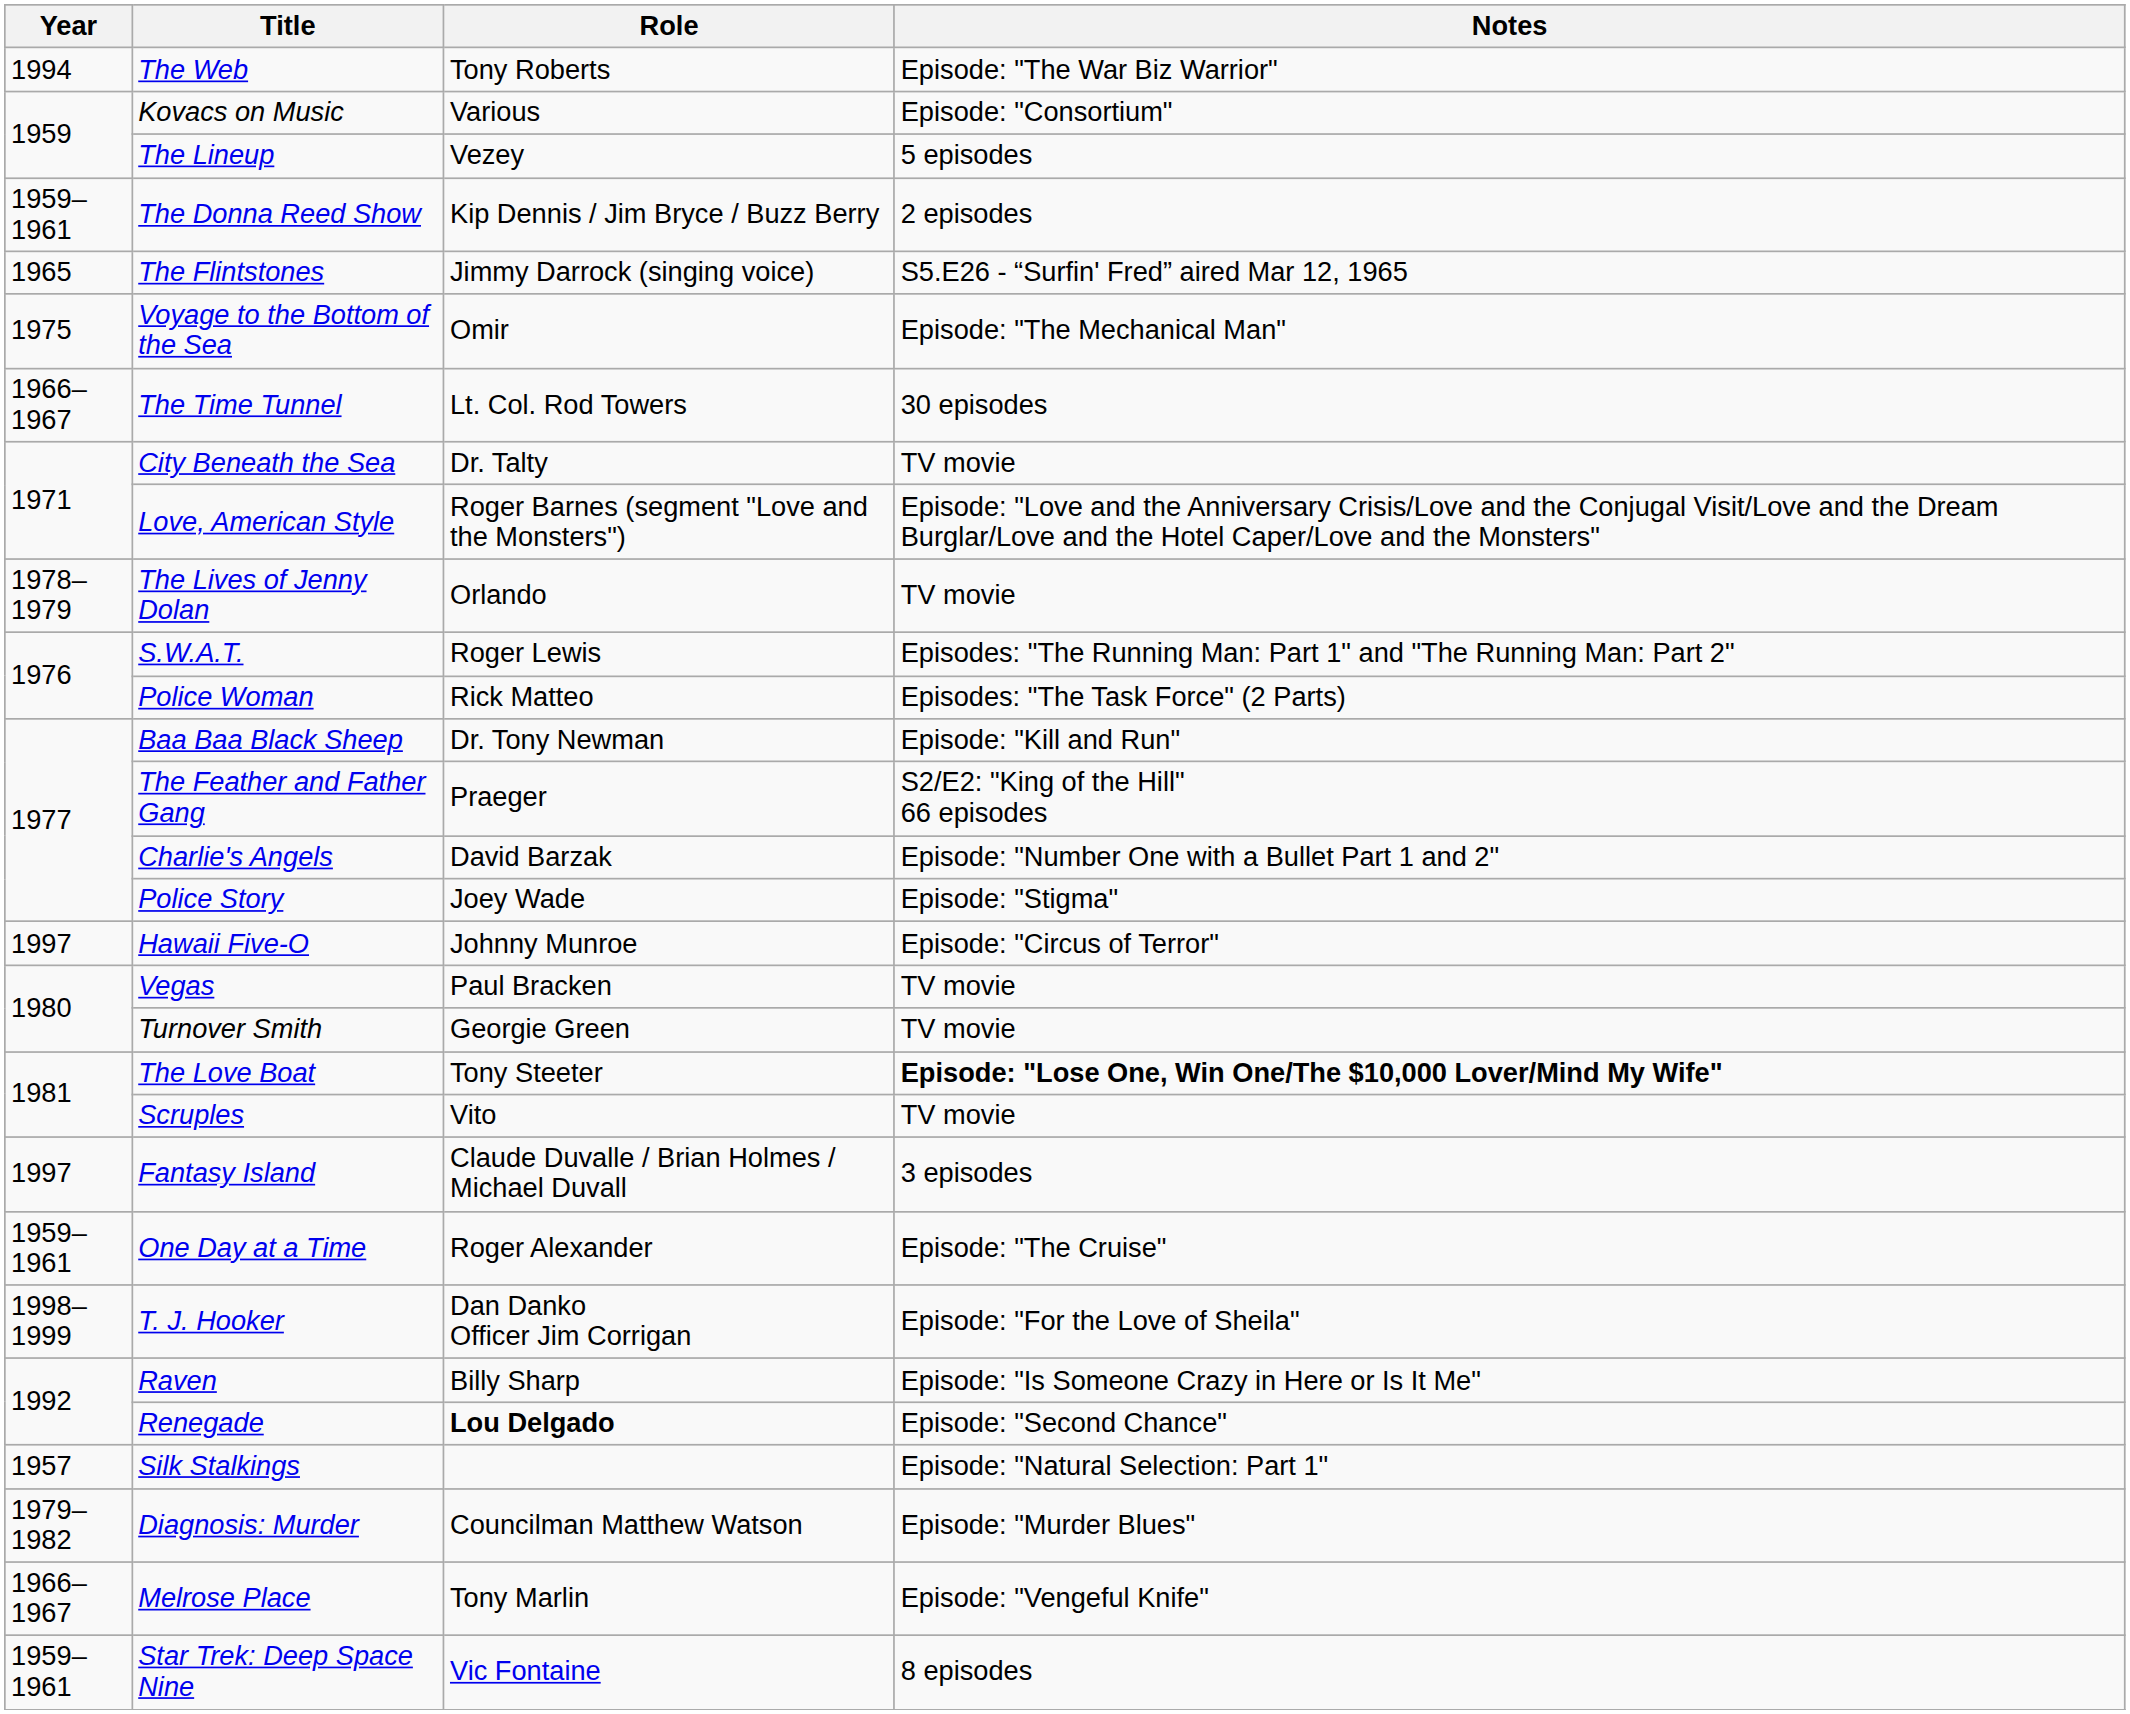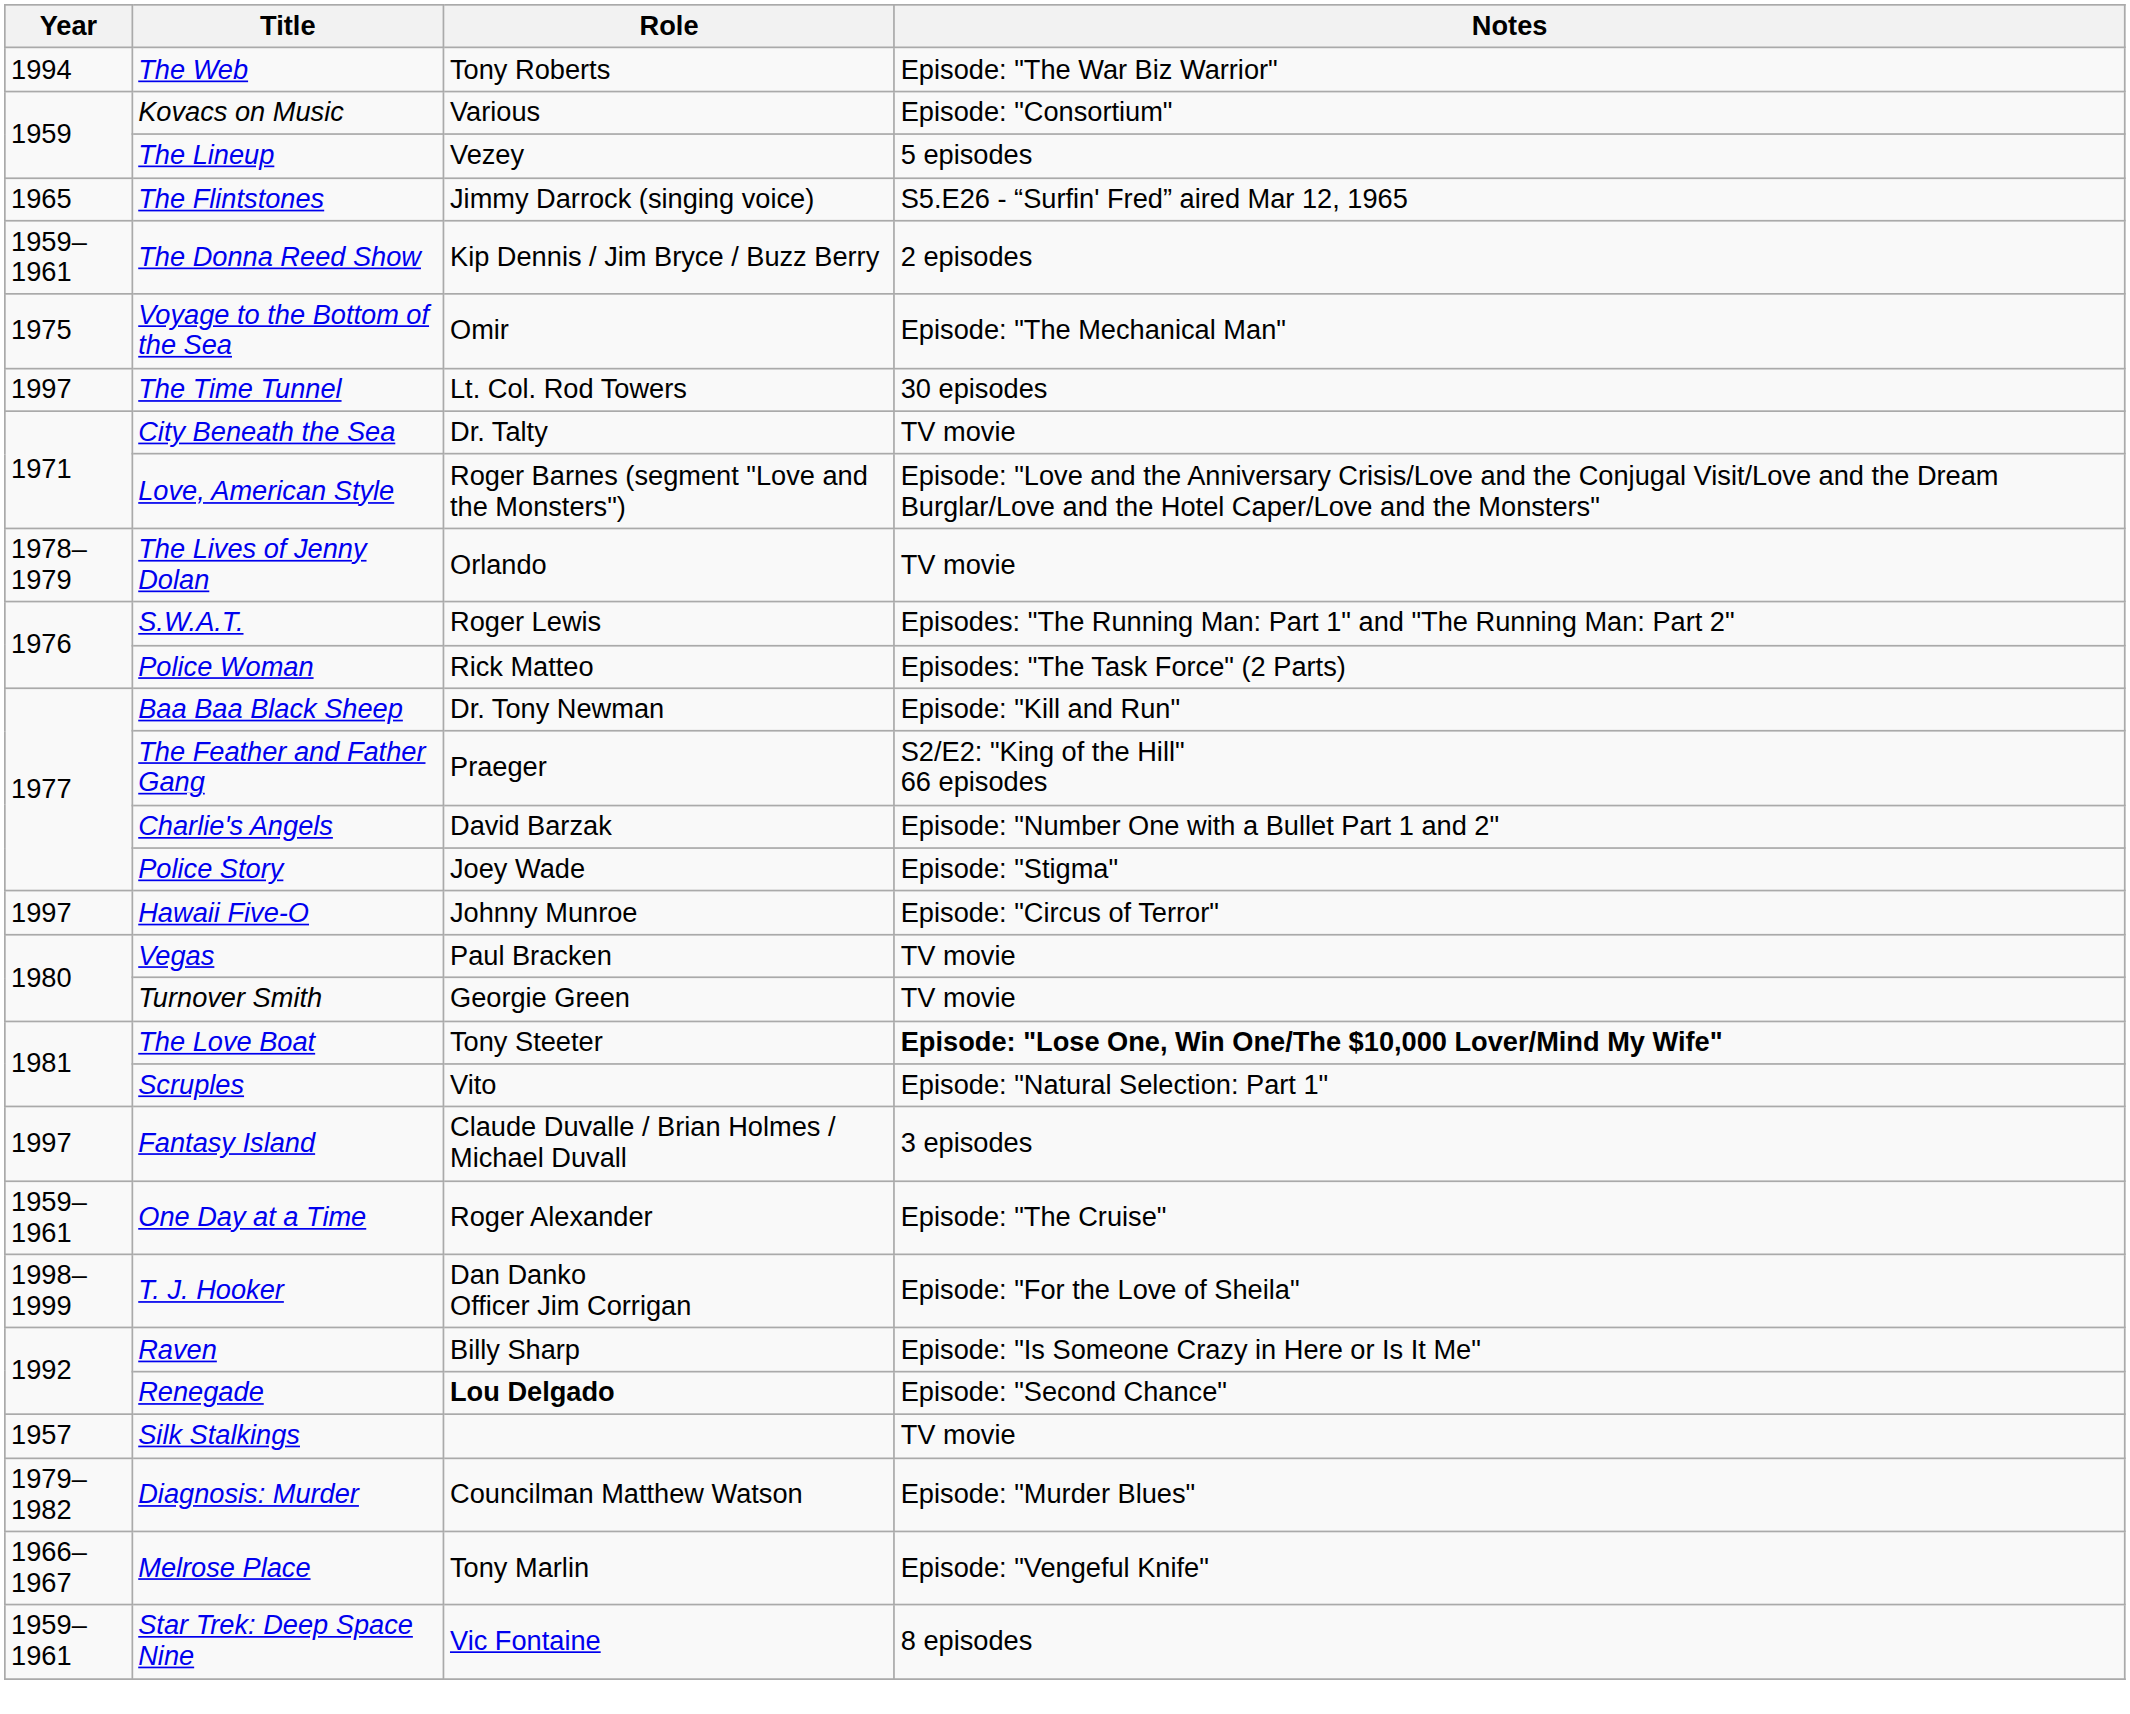 <table class="wikitable sortable">
 <tr>
 <th>Year</th>
 <th>Title</th>
 <th>Role</th>
 <th class="unsortable">Notes</th>
 </tr>
 <tr>
 <td>1994</td>
 <td><em><a href='#'>The Web</a></em></td>
 <td>Tony Roberts</td>
 <td>Episode: "The War Biz Warrior"</td>
 </tr>
 <tr>
 <td rowspan=2>1959</td>
 <td><em>Kovacs on Music</em></td>
 <td>Various</td>
 <td>Episode: "Consortium"</td>
 </tr>
 <tr>
 <td><em><a href='#'>The Lineup</a></em></td>
 <td>Vezey</td>
 <td>5 episodes</td>
 </tr>
 <tr>
+<td>1965</td>
+<td><em><a href='#'>The Flintstones</a></em></td>
+<td>Jimmy Darrock (singing voice)</td>
+<td>S5.E26 - “Surfin' Fred” aired Mar 12, 1965</td>
+</tr>
+<tr>
 <td>1959–1961</td>
 <td><em><a href='#'>The Donna Reed Show</a></em></td>
 <td>Kip Dennis / Jim Bryce / Buzz Berry</td>
 <td>2 episodes</td>
-</tr>
-<tr>
-<td>1965</td>
-<td><em><a href='#'>The Flintstones</a></em></td>
-<td>Jimmy Darrock (singing voice)</td>
-<td>S5.E26 - “Surfin' Fred” aired Mar 12, 1965</td>
 </tr>
 <tr>
 <td>1975</td>
 <td><em><a href='#'>Voyage to the Bottom of the Sea</a></em></td>
 <td>Omir</td>
 <td>Episode: "The Mechanical Man"</td>
 </tr>
 <tr>
-<td>1966–1967</td>
+<td>1997</td>
 <td><em><a href='#'>The Time Tunnel</a></em></td>
 <td>Lt. Col. Rod Towers</td>
 <td>30 episodes</td>
 </tr>
 <tr>
 <td rowspan=2>1971</td>
 <td><em><a href='#'>City Beneath the Sea</a></em></td>
 <td>Dr. Talty</td>
 <td>TV movie</td>
 </tr>
 <tr>
 <td><em><a href='#'>Love, American Style</a></em></td>
 <td>Roger Barnes (segment "Love and the Monsters")</td>
 <td>Episode: "Love and the Anniversary Crisis/Love and the Conjugal Visit/Love and the Dream Burglar/Love and the Hotel Caper/Love and the Monsters"</td>
 </tr>
 <tr>
 <td>1978–1979</td>
 <td><em><a href='#'>The Lives of Jenny Dolan</a></em></td>
 <td>Orlando</td>
 <td>TV movie</td>
 </tr>
 <tr>
 <td rowspan=2>1976</td>
 <td><em><a href='#'>S.W.A.T.</a></em></td>
 <td>Roger Lewis</td>
 <td>Episodes: "The Running Man: Part 1" and "The Running Man: Part 2"</td>
 </tr>
 <tr>
 <td><em><a href='#'>Police Woman</a></em></td>
 <td>Rick Matteo</td>
 <td>Episodes: "The Task Force" (2 Parts)</td>
 </tr>
 <tr>
 <td rowspan=4>1977</td>
 <td><em><a href='#'>Baa Baa Black Sheep</a></em></td>
 <td>Dr. Tony Newman</td>
 <td>Episode: "Kill and Run"</td>
 </tr>
 <tr>
 <td><em><a href='#'>The Feather and Father Gang</a></em></td>
 <td>Praeger</td>
 <td>S2/E2: "King of the Hill"<br>66 episodes</td>
 </tr>
 <tr>
 <td><em><a href='#'>Charlie's Angels</a></em></td>
 <td>David Barzak</td>
 <td>Episode: "Number One with a Bullet Part 1 and 2"</td>
 </tr>
 <tr>
 <td><em><a href='#'>Police Story</a></em></td>
 <td>Joey Wade</td>
 <td>Episode: "Stigma"</td>
 </tr>
 <tr>
 <td>1997</td>
 <td><em><a href='#'>Hawaii Five-O</a></em></td>
 <td>Johnny Munroe</td>
 <td>Episode: "Circus of Terror"</td>
 </tr>
 <tr>
 <td rowspan=2>1980</td>
 <td><em><a href='#'>Vegas</a></em></td>
 <td>Paul Bracken</td>
 <td>TV movie</td>
 </tr>
 <tr>
 <td><em>Turnover Smith</em></td>
 <td>Georgie Green</td>
 <td>TV movie</td>
 </tr>
 <tr>
 <td rowspan=2>1981</td>
 <td><em><a href='#'>The Love Boat</a></em></td>
 <td>Tony Steeter</td>
 <td><strong>Episode: "Lose One, Win One/The $10,000 Lover/Mind My Wife"</strong></td>
 </tr>
 <tr>
 <td><em><a href='#'>Scruples</a></em></td>
 <td>Vito</td>
-<td>TV movie</td>
+<td>Episode: "Natural Selection: Part 1"</td>
 </tr>
 <tr>
 <td>1997</td>
 <td><em><a href='#'>Fantasy Island</a></em></td>
 <td>Claude Duvalle / Brian Holmes / Michael Duvall</td>
 <td>3 episodes</td>
 </tr>
 <tr>
 <td>1959–1961</td>
 <td><em><a href='#'>One Day at a Time</a></em></td>
 <td>Roger Alexander</td>
 <td>Episode: "The Cruise"</td>
 </tr>
 <tr>
 <td>1998–1999</td>
 <td><em><a href='#'>T. J. Hooker</a></em></td>
 <td>Dan Danko<br>Officer Jim Corrigan</td>
 <td>Episode: "For the Love of Sheila"</td>
 </tr>
 <tr>
 <td rowspan=2>1992</td>
 <td><em><a href='#'>Raven</a></em></td>
 <td>Billy Sharp</td>
 <td>Episode: "Is Someone Crazy in Here or Is It Me"</td>
 </tr>
 <tr>
 <td><em><a href='#'>Renegade</a></em></td>
 <td><strong>Lou Delgado</strong></td>
 <td>Episode: "Second Chance"</td>
 </tr>
 <tr>
 <td>1957</td>
 <td><em><a href='#'>Silk Stalkings</a></em></td>
 <td></td>
-<td>Episode: "Natural Selection: Part 1"</td>
+<td>TV movie</td>
 </tr>
 <tr>
 <td>1979–1982</td>
 <td><em><a href='#'>Diagnosis: Murder</a></em></td>
 <td>Councilman Matthew Watson</td>
 <td>Episode: "Murder Blues"</td>
 </tr>
 <tr>
 <td>1966–1967</td>
 <td><em><a href='#'>Melrose Place</a></em></td>
 <td>Tony Marlin</td>
 <td>Episode: "Vengeful Knife"</td>
 </tr>
 <tr>
 <td>1959–1961</td>
 <td><em><a href='#'>Star Trek: Deep Space Nine</a></em></td>
 <td><a href='#'>Vic Fontaine</a></td>
 <td>8 episodes</td>
 </tr>
 <tr>
 </tr>
 </table>
